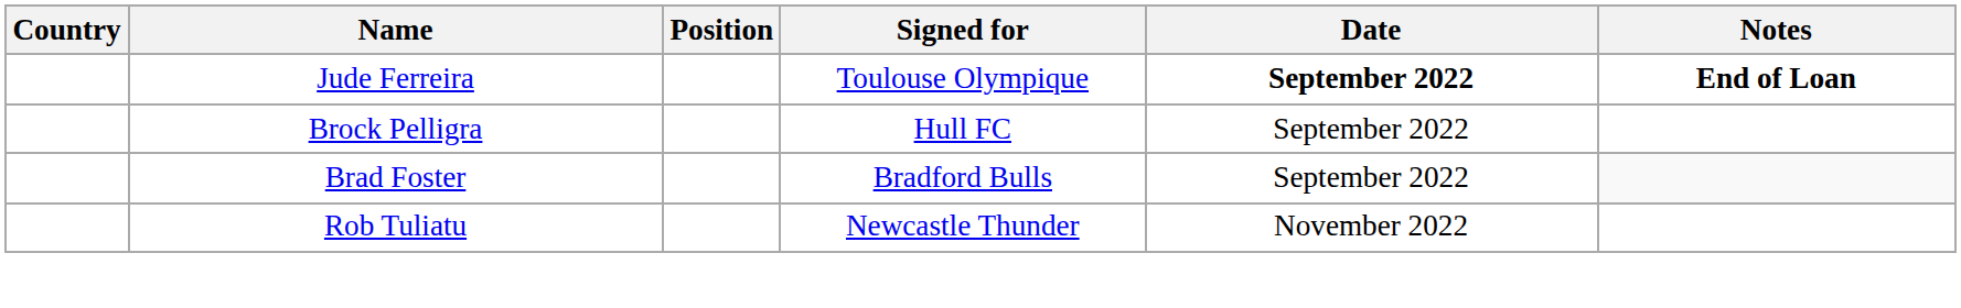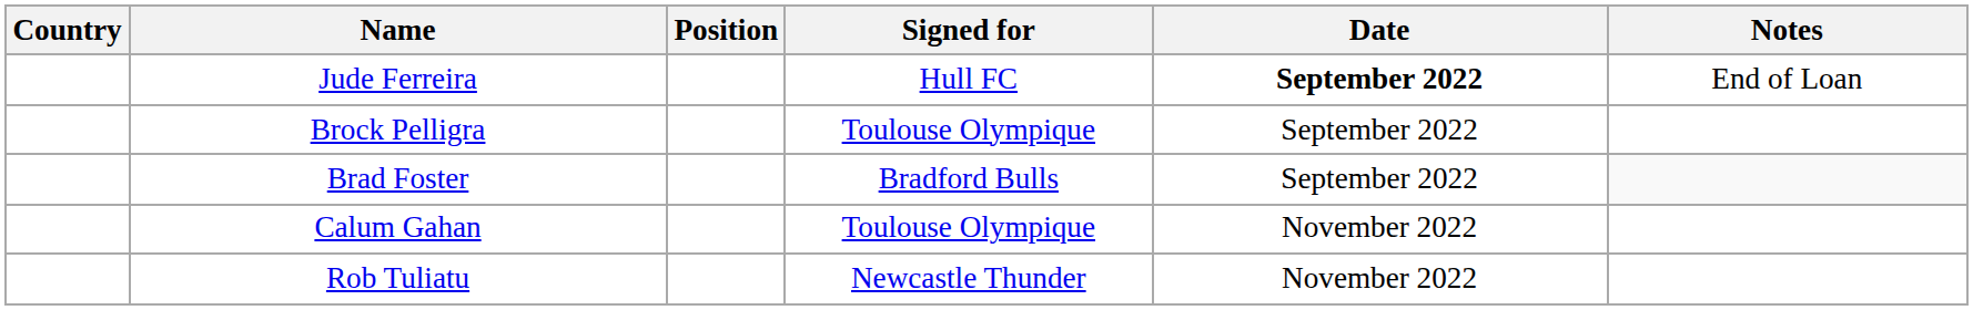 <table class="wikitable sortable"  style="width:70%; font-size:85%;">
 <tr style="background:#efefef;">
 <th width=5%>Country</th>
 <th width=30%>Name</th>
 <th !width=30%>Position</th>
 <th width=20%>Signed for</th>
 <th width=25%>Date</th>
 <th width=25%>Notes</th>
 </tr>
 <tr style="background:#fff;">
 <td align=center></td>
 <td align=center><a href='#'>Jude Ferreira</a></td>
 <td align=center></td>
-<td align=center> <a href='#'>Toulouse Olympique</a></td>
+<td align=center> <a href='#'>Hull FC</a></td>
 <td align=center><strong>September 2022</strong></td>
-<td align=center><strong>End of Loan</strong></td>
+<td align=center>End of Loan</td>
 </tr>
 <tr>
 </tr>
 <tr style="background:#fff;">
 <td align=center></td>
 <td align=center><a href='#'>Brock Pelligra</a></td>
 <td align=center></td>
-<td align=center> <a href='#'>Hull FC</a></td>
+<td align=center> <a href='#'>Toulouse Olympique</a></td>
 <td align=center>September 2022</td>
 <td align=center></td>
 </tr>
 <tr>
 </tr>
 <tr style="background:#fff;">
 <td align=center></td>
 <td align=center><a href='#'>Brad Foster</a></td>
 <td align=center></td>
 <td align=center> <a href='#'>Bradford Bulls</a></td>
 <td align=center>September 2022</td>
 </tr>
 <tr>
 </tr>
+<tr style="background:#fff;">
+<td align=center></td>
+<td align=center><a href='#'>Calum Gahan</a></td>
+<td align=center></td>
+<td align=center> <a href='#'>Toulouse Olympique</a></td>
+<td align=center>November 2022</td>
+<td align=center></td>
+</tr>
 <tr>
 </tr>
 <tr style="background:#fff;">
 <td align=center></td>
 <td align=center><a href='#'>Rob Tuliatu</a></td>
 <td align=center></td>
 <td align=center> <a href='#'>Newcastle Thunder</a></td>
 <td align=center>November 2022</td>
 <td align=center></td>
 </tr>
 <tr>
 </tr>
 </table>
